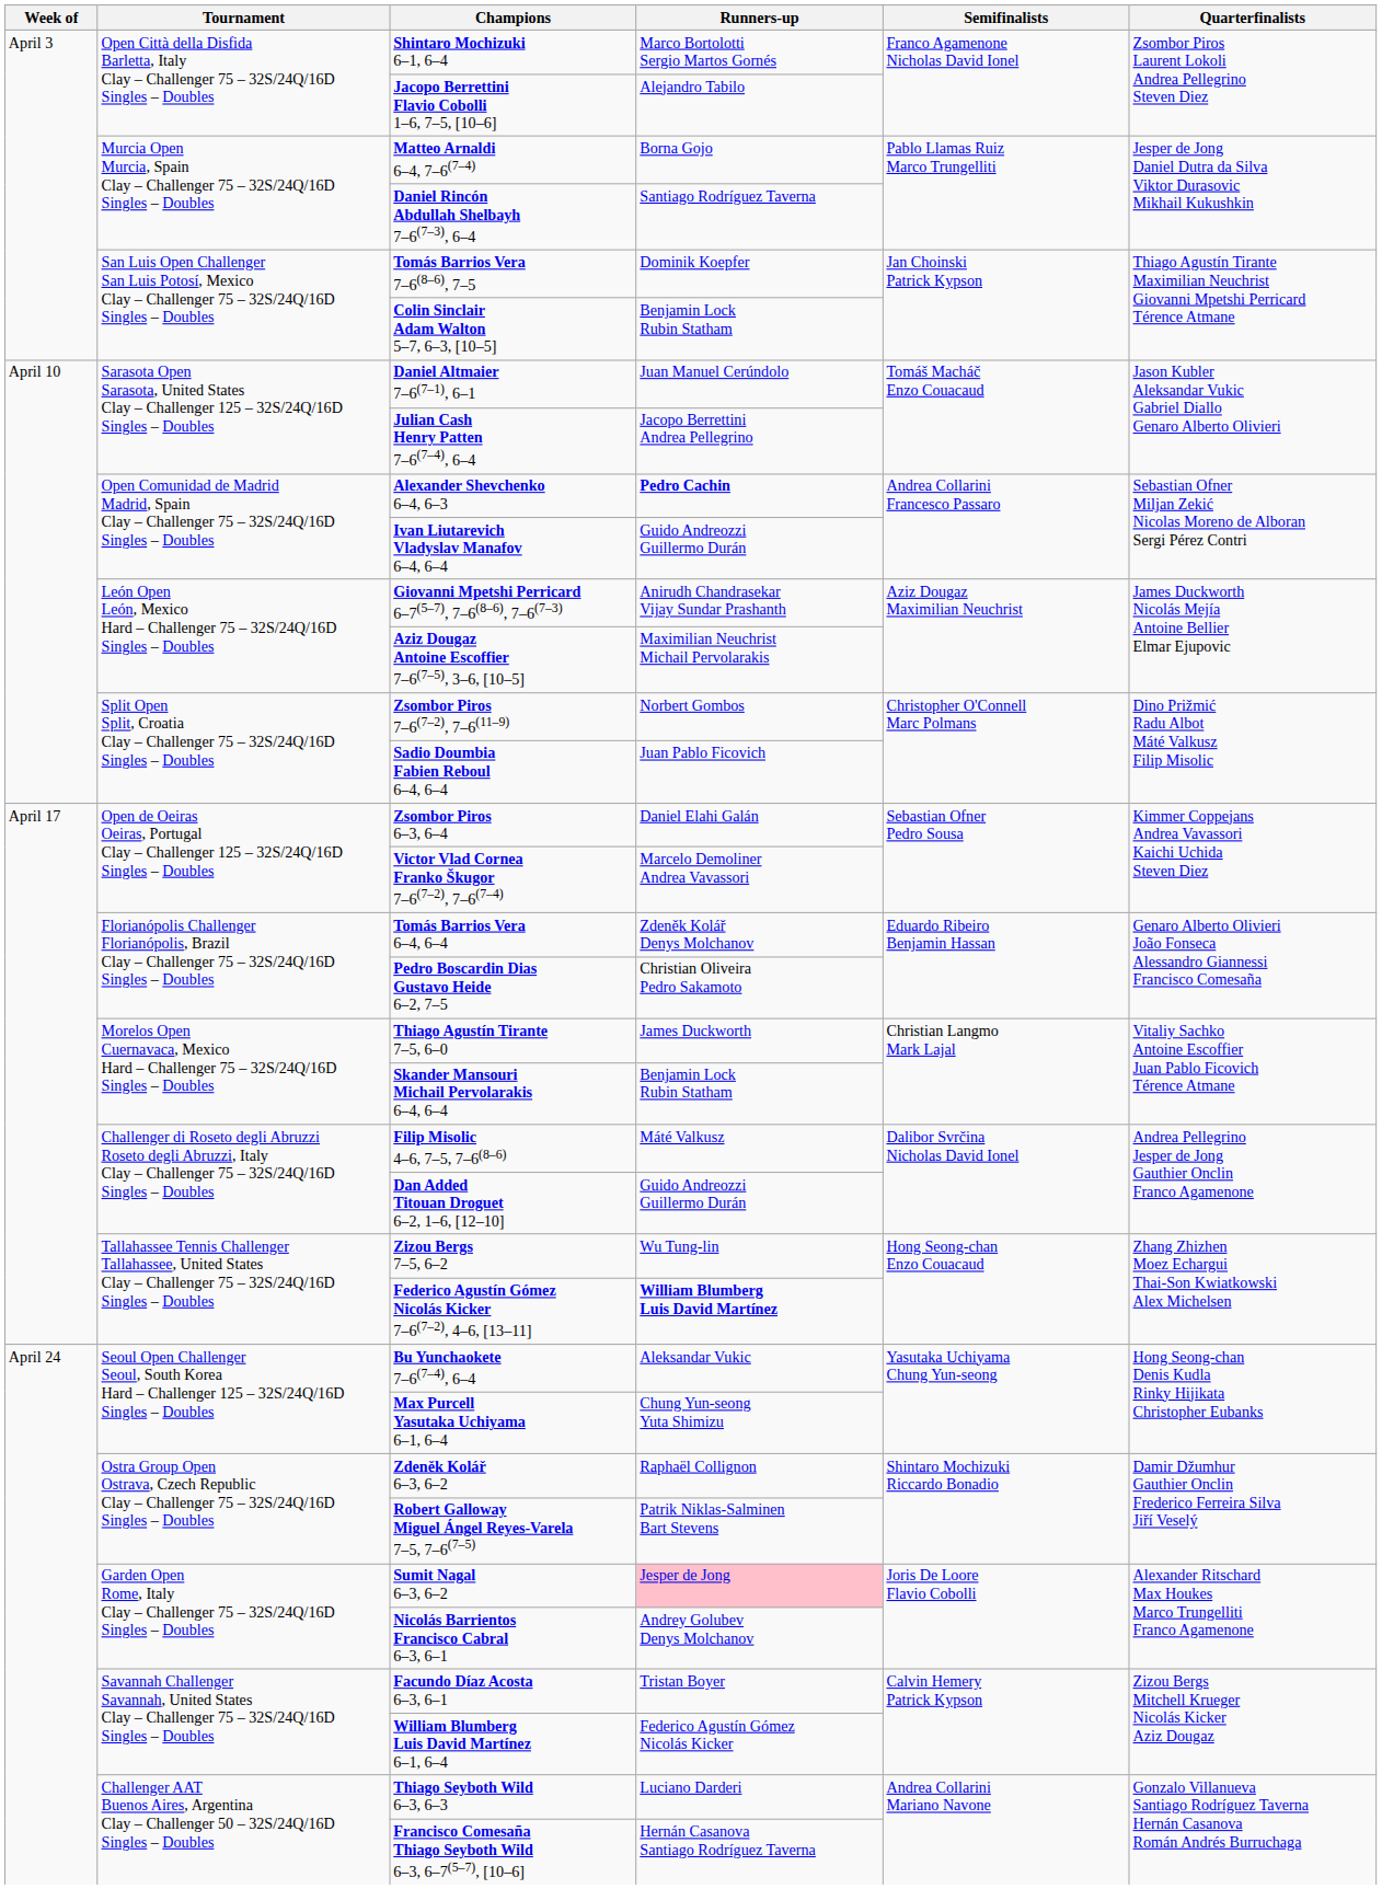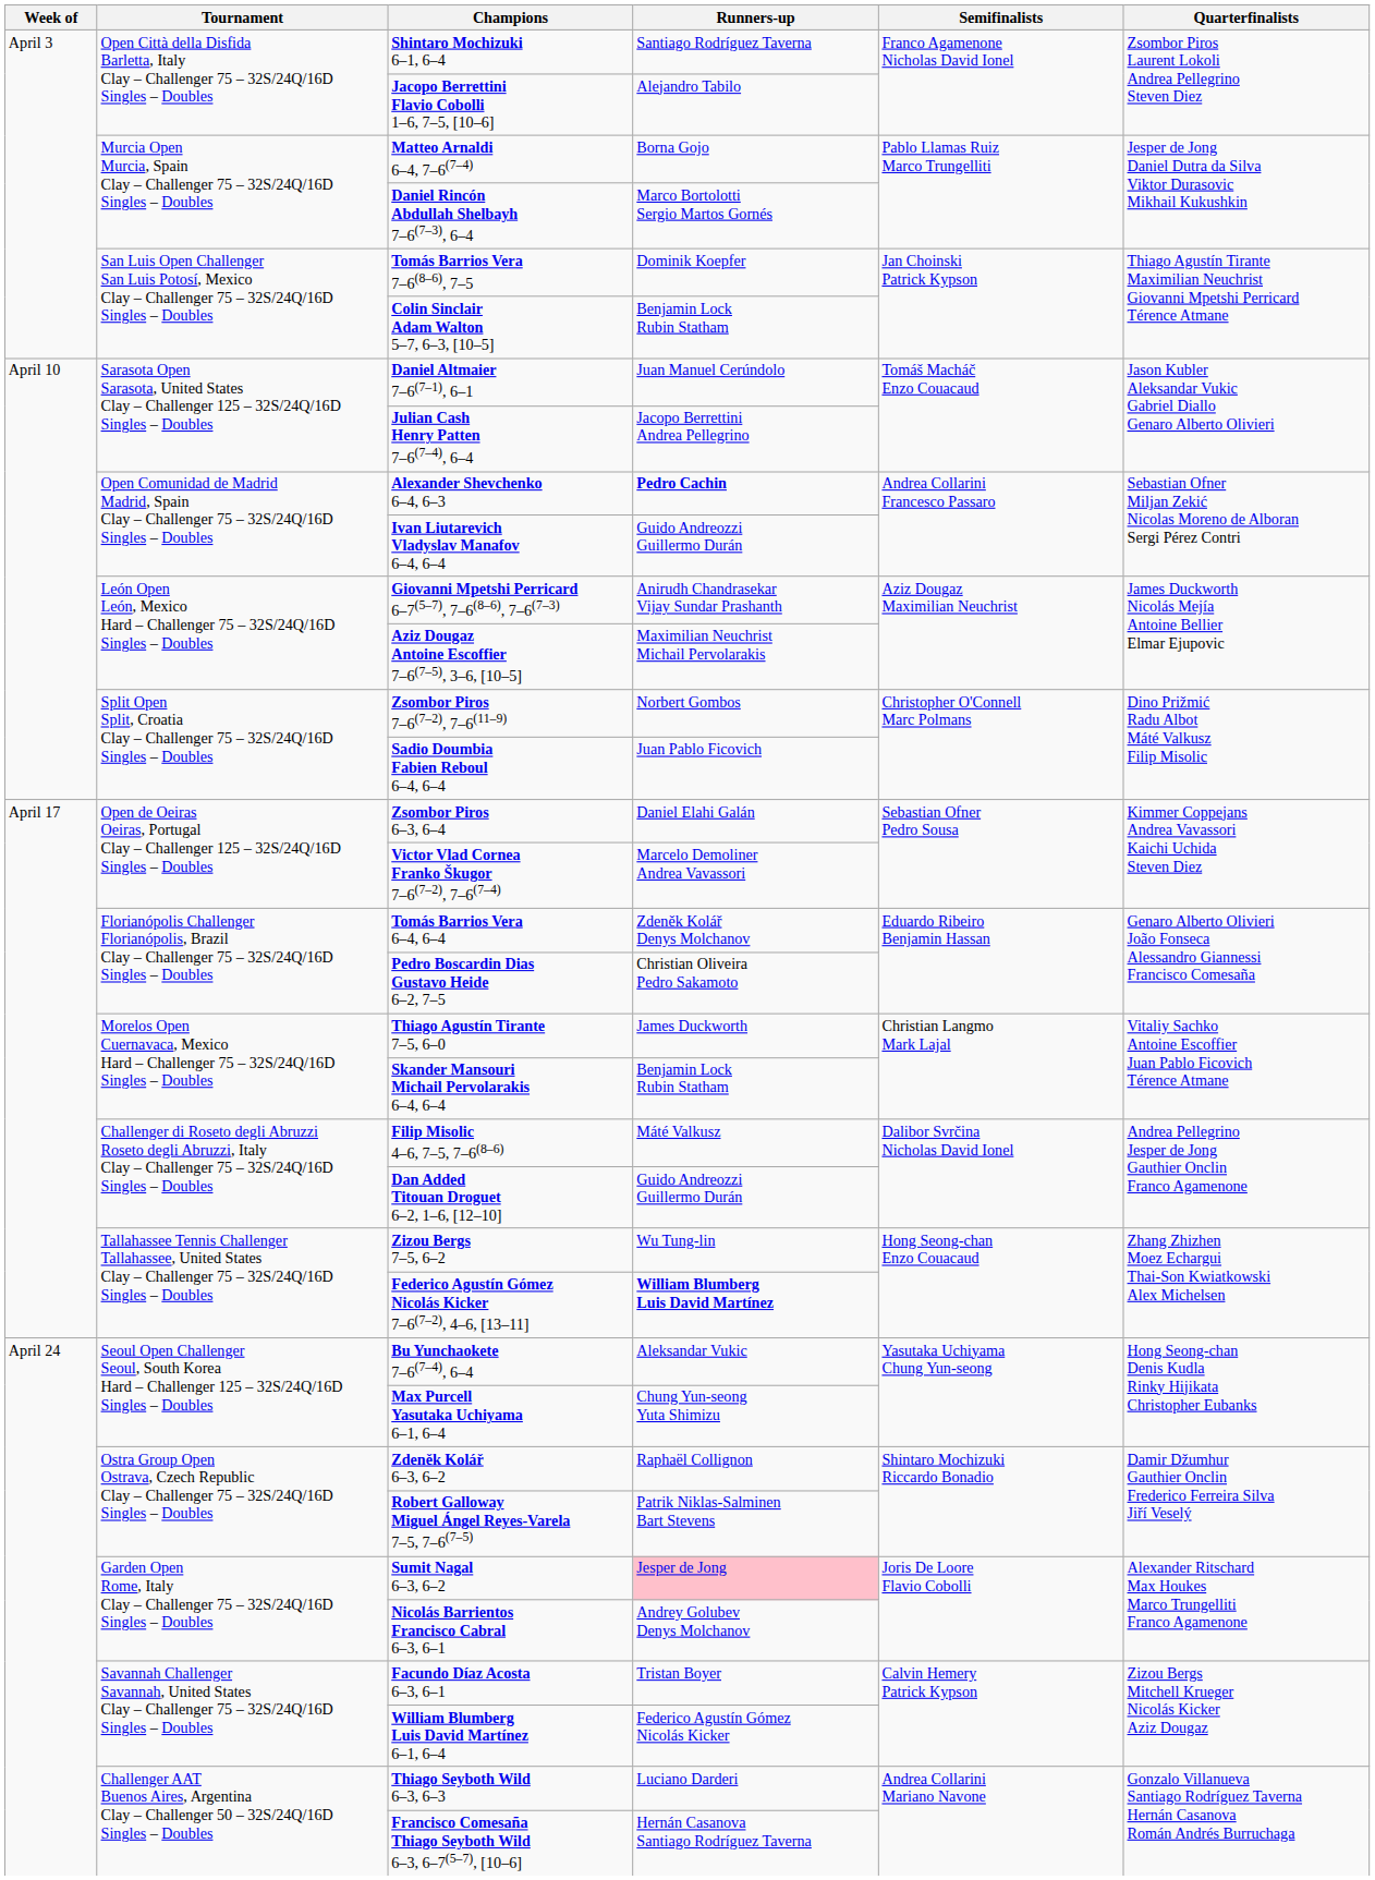 <table class="wikitable" style="font-size:85%;">
 <tr>
 <th width="75">Week of</th>
 <th width="250">Tournament</th>
 <th width="210">Champions</th>
 <th width="210">Runners-up</th>
 <th width="210">Semifinalists</th>
 <th width="210">Quarterfinalists</th>
 </tr>
 <tr style="vertical-align:top">
 <td rowspan=6>April 3</td>
 <td rowspan=2><a href='#'>Open Città della Disfida</a><br><a href='#'>Barletta</a>, Italy <br> Clay – Challenger 75 – 32S/24Q/16D<br><a href='#'>Singles</a> – <a href='#'>Doubles</a></td>
 <td> <strong><a href='#'>Shintaro Mochizuki</a></strong><br>6–1, 6–4</td>
-<td> <a href='#'>Marco Bortolotti</a><br> <a href='#'>Sergio Martos Gornés</a></td>
+<td> <a href='#'>Santiago Rodríguez Taverna</a></td>
 <td rowspan=2> <a href='#'>Franco Agamenone</a> <br>  <a href='#'>Nicholas David Ionel</a></td>
 <td rowspan=2> <a href='#'>Zsombor Piros</a> <br> <a href='#'>Laurent Lokoli</a> <br> <a href='#'>Andrea Pellegrino</a> <br>  <a href='#'>Steven Diez</a></td>
 </tr>
 <tr style="vertical-align:top">
 <td> <strong><a href='#'>Jacopo Berrettini</a></strong><br> <strong><a href='#'>Flavio Cobolli</a></strong><br>1–6, 7–5, [10–6]</td>
 <td> <a href='#'>Alejandro Tabilo</a></td>
 </tr>
 <tr style="vertical-align:top">
 <td rowspan=2><a href='#'>Murcia Open</a><br><a href='#'>Murcia</a>, Spain <br> Clay – Challenger 75 – 32S/24Q/16D<br><a href='#'>Singles</a> – <a href='#'>Doubles</a></td>
 <td> <strong><a href='#'>Matteo Arnaldi</a></strong><br>6–4, 7–6<sup>(7–4)</sup></td>
 <td> <a href='#'>Borna Gojo</a></td>
 <td rowspan=2> <a href='#'>Pablo Llamas Ruiz</a> <br>  <a href='#'>Marco Trungelliti</a></td>
 <td rowspan=2> <a href='#'>Jesper de Jong</a> <br> <a href='#'>Daniel Dutra da Silva</a> <br> <a href='#'>Viktor Durasovic</a> <br>  <a href='#'>Mikhail Kukushkin</a></td>
 </tr>
 <tr style="vertical-align:top">
 <td> <strong><a href='#'>Daniel Rincón</a></strong><br> <strong><a href='#'>Abdullah Shelbayh</a></strong><br>7–6<sup>(7–3)</sup>, 6–4</td>
-<td> <a href='#'>Santiago Rodríguez Taverna</a></td>
+<td> <a href='#'>Marco Bortolotti</a><br> <a href='#'>Sergio Martos Gornés</a></td>
 </tr>
 <tr style="vertical-align:top">
 <td rowspan=2><a href='#'>San Luis Open Challenger</a><br><a href='#'>San Luis Potosí</a>, Mexico <br> Clay – Challenger 75 – 32S/24Q/16D<br><a href='#'>Singles</a> – <a href='#'>Doubles</a></td>
 <td> <strong><a href='#'>Tomás Barrios Vera</a></strong><br>7–6<sup>(8–6)</sup>, 7–5</td>
 <td> <a href='#'>Dominik Koepfer</a></td>
 <td rowspan=2> <a href='#'>Jan Choinski</a> <br>  <a href='#'>Patrick Kypson</a></td>
 <td rowspan=2> <a href='#'>Thiago Agustín Tirante</a> <br> <a href='#'>Maximilian Neuchrist</a> <br> <a href='#'>Giovanni Mpetshi Perricard</a> <br>  <a href='#'>Térence Atmane</a></td>
 </tr>
 <tr style="vertical-align:top">
 <td> <strong><a href='#'>Colin Sinclair</a></strong><br> <strong><a href='#'>Adam Walton</a></strong><br>5–7, 6–3, [10–5]</td>
 <td> <a href='#'>Benjamin Lock</a><br> <a href='#'>Rubin Statham</a></td>
 </tr>
 <tr style="vertical-align:top">
 <td rowspan=8>April 10</td>
 <td rowspan=2><a href='#'>Sarasota Open</a><br><a href='#'>Sarasota</a>, United States <br> Clay – Challenger 125 – 32S/24Q/16D<br><a href='#'>Singles</a> – <a href='#'>Doubles</a></td>
 <td> <strong><a href='#'>Daniel Altmaier</a></strong><br>7–6<sup>(7–1)</sup>, 6–1</td>
 <td> <a href='#'>Juan Manuel Cerúndolo</a></td>
 <td rowspan=2> <a href='#'>Tomáš Macháč</a> <br>  <a href='#'>Enzo Couacaud</a></td>
 <td rowspan=2> <a href='#'>Jason Kubler</a> <br> <a href='#'>Aleksandar Vukic</a> <br> <a href='#'>Gabriel Diallo</a> <br>  <a href='#'>Genaro Alberto Olivieri</a></td>
 </tr>
 <tr style="vertical-align:top">
 <td> <strong><a href='#'>Julian Cash</a></strong><br> <strong><a href='#'>Henry Patten</a></strong><br>7–6<sup>(7–4)</sup>, 6–4</td>
 <td> <a href='#'>Jacopo Berrettini</a><br> <a href='#'>Andrea Pellegrino</a></td>
 </tr>
 <tr style="vertical-align:top">
 <td rowspan=2><a href='#'>Open Comunidad de Madrid</a><br><a href='#'>Madrid</a>, Spain <br> Clay – Challenger 75 – 32S/24Q/16D<br><a href='#'>Singles</a> – <a href='#'>Doubles</a></td>
 <td><strong><a href='#'>Alexander Shevchenko</a></strong><br>6–4, 6–3</td>
 <td><strong> <a href='#'>Pedro Cachin</a></strong></td>
 <td rowspan=2> <a href='#'>Andrea Collarini</a> <br>  <a href='#'>Francesco Passaro</a></td>
 <td rowspan=2> <a href='#'>Sebastian Ofner</a> <br> <a href='#'>Miljan Zekić</a> <br> <a href='#'>Nicolas Moreno de Alboran</a> <br>  Sergi Pérez Contri</td>
 </tr>
 <tr style="vertical-align:top">
 <td><strong><a href='#'>Ivan Liutarevich</a></strong><br> <strong><a href='#'>Vladyslav Manafov</a></strong><br>6–4, 6–4</td>
 <td> <a href='#'>Guido Andreozzi</a><br> <a href='#'>Guillermo Durán</a></td>
 </tr>
 <tr style="vertical-align:top">
 <td rowspan=2><a href='#'>León Open</a><br><a href='#'>León</a>, Mexico <br> Hard – Challenger 75 – 32S/24Q/16D<br><a href='#'>Singles</a> – <a href='#'>Doubles</a></td>
 <td> <strong><a href='#'>Giovanni Mpetshi Perricard</a></strong><br>6–7<sup>(5–7)</sup>, 7–6<sup>(8–6)</sup>, 7–6<sup>(7–3)</sup></td>
 <td> <a href='#'>Anirudh Chandrasekar</a><br> <a href='#'>Vijay Sundar Prashanth</a></td>
 <td rowspan=2> <a href='#'>Aziz Dougaz</a> <br>  <a href='#'>Maximilian Neuchrist</a></td>
 <td rowspan=2> <a href='#'>James Duckworth</a> <br> <a href='#'>Nicolás Mejía</a> <br> <a href='#'>Antoine Bellier</a> <br>  Elmar Ejupovic</td>
 </tr>
 <tr style="vertical-align:top">
 <td> <strong><a href='#'>Aziz Dougaz</a></strong><br> <strong><a href='#'>Antoine Escoffier</a></strong><br>7–6<sup>(7–5)</sup>, 3–6, [10–5]</td>
 <td> <a href='#'>Maximilian Neuchrist</a><br> <a href='#'>Michail Pervolarakis</a></td>
 </tr>
 <tr style="vertical-align:top">
 <td rowspan=2><a href='#'>Split Open</a><br><a href='#'>Split</a>, Croatia <br> Clay – Challenger 75 – 32S/24Q/16D<br><a href='#'>Singles</a> – <a href='#'>Doubles</a></td>
 <td> <strong><a href='#'>Zsombor Piros</a></strong><br>7–6<sup>(7–2)</sup>, 7–6<sup>(11–9)</sup></td>
 <td> <a href='#'>Norbert Gombos</a></td>
 <td rowspan=2> <a href='#'>Christopher O'Connell</a> <br>  <a href='#'>Marc Polmans</a></td>
 <td rowspan=2> <a href='#'>Dino Prižmić</a> <br> <a href='#'>Radu Albot</a> <br> <a href='#'>Máté Valkusz</a> <br>  <a href='#'>Filip Misolic</a></td>
 </tr>
 <tr style="vertical-align:top">
 <td> <strong><a href='#'>Sadio Doumbia</a></strong><br> <strong><a href='#'>Fabien Reboul</a></strong><br>6–4, 6–4</td>
 <td> <a href='#'>Juan Pablo Ficovich</a></td>
 </tr>
 <tr style="vertical-align:top">
 <td rowspan=10>April 17</td>
 <td rowspan=2><a href='#'>Open de Oeiras</a><br><a href='#'>Oeiras</a>, Portugal <br> Clay – Challenger 125 – 32S/24Q/16D<br><a href='#'>Singles</a> – <a href='#'>Doubles</a></td>
 <td> <strong><a href='#'>Zsombor Piros</a></strong><br>6–3, 6–4</td>
 <td> <a href='#'>Daniel Elahi Galán</a></td>
 <td rowspan=2> <a href='#'>Sebastian Ofner</a> <br>  <a href='#'>Pedro Sousa</a></td>
 <td rowspan=2> <a href='#'>Kimmer Coppejans</a> <br> <a href='#'>Andrea Vavassori</a> <br> <a href='#'>Kaichi Uchida</a> <br>  <a href='#'>Steven Diez</a></td>
 </tr>
 <tr style="vertical-align:top">
 <td> <strong><a href='#'>Victor Vlad Cornea</a></strong><br> <strong><a href='#'>Franko Škugor</a></strong><br>7–6<sup>(7–2)</sup>, 7–6<sup>(7–4)</sup></td>
 <td> <a href='#'>Marcelo Demoliner</a><br> <a href='#'>Andrea Vavassori</a></td>
 </tr>
 <tr style="vertical-align:top">
 <td rowspan=2><a href='#'>Florianópolis Challenger</a><br><a href='#'>Florianópolis</a>, Brazil <br> Clay – Challenger 75 – 32S/24Q/16D<br><a href='#'>Singles</a> – <a href='#'>Doubles</a></td>
 <td> <strong><a href='#'>Tomás Barrios Vera</a></strong><br>6–4, 6–4</td>
 <td> <a href='#'>Zdeněk Kolář</a><br> <a href='#'>Denys Molchanov</a></td>
 <td rowspan=2> <a href='#'>Eduardo Ribeiro</a> <br>  <a href='#'>Benjamin Hassan</a></td>
 <td rowspan=2> <a href='#'>Genaro Alberto Olivieri</a> <br> <a href='#'>João Fonseca</a> <br> <a href='#'>Alessandro Giannessi</a><br>  <a href='#'>Francisco Comesaña</a></td>
 </tr>
 <tr style="vertical-align:top">
 <td> <strong><a href='#'>Pedro Boscardin Dias</a></strong><br> <strong><a href='#'>Gustavo Heide</a></strong><br>6–2, 7–5</td>
 <td> Christian Oliveira<br> <a href='#'>Pedro Sakamoto</a></td>
 </tr>
 <tr style="vertical-align:top">
 <td rowspan=2><a href='#'>Morelos Open</a><br><a href='#'>Cuernavaca</a>, Mexico <br> Hard – Challenger 75 – 32S/24Q/16D<br><a href='#'>Singles</a> – <a href='#'>Doubles</a></td>
 <td> <strong><a href='#'>Thiago Agustín Tirante</a></strong><br>7–5, 6–0</td>
 <td> <a href='#'>James Duckworth</a></td>
 <td rowspan=2> Christian Langmo <br>  <a href='#'>Mark Lajal</a></td>
 <td rowspan=2> <a href='#'>Vitaliy Sachko</a> <br> <a href='#'>Antoine Escoffier</a> <br> <a href='#'>Juan Pablo Ficovich</a> <br>  <a href='#'>Térence Atmane</a></td>
 </tr>
 <tr style="vertical-align:top">
 <td> <strong><a href='#'>Skander Mansouri</a></strong><br> <strong><a href='#'>Michail Pervolarakis</a></strong><br>6–4, 6–4</td>
 <td> <a href='#'>Benjamin Lock</a><br> <a href='#'>Rubin Statham</a></td>
 </tr>
 <tr style="vertical-align:top">
 <td rowspan=2><a href='#'>Challenger di Roseto degli Abruzzi</a><br><a href='#'>Roseto degli Abruzzi</a>, Italy <br> Clay – Challenger 75 – 32S/24Q/16D<br><a href='#'>Singles</a> – <a href='#'>Doubles</a></td>
 <td> <strong><a href='#'>Filip Misolic</a></strong><br>4–6, 7–5, 7–6<sup>(8–6)</sup></td>
 <td> <a href='#'>Máté Valkusz</a></td>
 <td rowspan=2> <a href='#'>Dalibor Svrčina</a> <br>  <a href='#'>Nicholas David Ionel</a></td>
 <td rowspan=2> <a href='#'>Andrea Pellegrino</a> <br> <a href='#'>Jesper de Jong</a> <br> <a href='#'>Gauthier Onclin</a> <br>  <a href='#'>Franco Agamenone</a></td>
 </tr>
 <tr style="vertical-align:top">
 <td> <strong><a href='#'>Dan Added</a></strong><br> <strong><a href='#'>Titouan Droguet</a></strong><br>6–2, 1–6, [12–10]</td>
 <td> <a href='#'>Guido Andreozzi</a><br> <a href='#'>Guillermo Durán</a></td>
 </tr>
 <tr style="vertical-align:top">
 <td rowspan=2><a href='#'>Tallahassee Tennis Challenger</a><br><a href='#'>Tallahassee</a>, United States <br> Clay – Challenger 75 – 32S/24Q/16D<br><a href='#'>Singles</a> – <a href='#'>Doubles</a></td>
 <td> <strong><a href='#'>Zizou Bergs</a></strong><br>7–5, 6–2</td>
 <td> <a href='#'>Wu Tung-lin</a></td>
 <td rowspan=2> <a href='#'>Hong Seong-chan</a> <br>  <a href='#'>Enzo Couacaud</a></td>
 <td rowspan=2> <a href='#'>Zhang Zhizhen</a> <br> <a href='#'>Moez Echargui</a> <br> <a href='#'>Thai-Son Kwiatkowski</a> <br>  <a href='#'>Alex Michelsen</a></td>
 </tr>
 <tr style="vertical-align:top">
 <td> <strong><a href='#'>Federico Agustín Gómez</a></strong><br> <strong><a href='#'>Nicolás Kicker</a></strong><br>7–6<sup>(7–2)</sup>, 4–6, [13–11]</td>
 <td><strong> <a href='#'>William Blumberg</a><br> <a href='#'>Luis David Martínez</a></strong></td>
 </tr>
 <tr style="vertical-align:top">
 <td rowspan=10>April 24</td>
 <td rowspan=2><a href='#'>Seoul Open Challenger</a><br><a href='#'>Seoul</a>, South Korea <br> Hard – Challenger 125 – 32S/24Q/16D<br><a href='#'>Singles</a> – <a href='#'>Doubles</a></td>
 <td> <strong><a href='#'>Bu Yunchaokete</a></strong><br>7–6<sup>(7–4)</sup>, 6–4</td>
 <td> <a href='#'>Aleksandar Vukic</a></td>
 <td rowspan=2> <a href='#'>Yasutaka Uchiyama</a> <br>  <a href='#'>Chung Yun-seong</a></td>
 <td rowspan=2> <a href='#'>Hong Seong-chan</a> <br> <a href='#'>Denis Kudla</a> <br> <a href='#'>Rinky Hijikata</a> <br>  <a href='#'>Christopher Eubanks</a></td>
 </tr>
 <tr style="vertical-align:top">
 <td> <strong><a href='#'>Max Purcell</a></strong><br> <strong><a href='#'>Yasutaka Uchiyama</a></strong><br>6–1, 6–4</td>
 <td> <a href='#'>Chung Yun-seong</a><br> <a href='#'>Yuta Shimizu</a></td>
 </tr>
 <tr style="vertical-align:top">
 <td rowspan=2><a href='#'>Ostra Group Open</a><br><a href='#'>Ostrava</a>, Czech Republic <br> Clay – Challenger 75 – 32S/24Q/16D<br><a href='#'>Singles</a> – <a href='#'>Doubles</a></td>
 <td> <strong><a href='#'>Zdeněk Kolář</a></strong><br>6–3, 6–2</td>
 <td> <a href='#'>Raphaël Collignon</a></td>
 <td rowspan=2> <a href='#'>Shintaro Mochizuki</a> <br>  <a href='#'>Riccardo Bonadio</a></td>
 <td rowspan=2> <a href='#'>Damir Džumhur</a> <br> <a href='#'>Gauthier Onclin</a> <br> <a href='#'>Frederico Ferreira Silva</a> <br>  <a href='#'>Jiří Veselý</a></td>
 </tr>
 <tr style="vertical-align:top">
 <td> <strong><a href='#'>Robert Galloway</a></strong><br> <strong><a href='#'>Miguel Ángel Reyes-Varela</a></strong><br>7–5, 7–6<sup>(7–5)</sup></td>
 <td> <a href='#'>Patrik Niklas-Salminen</a><br> <a href='#'>Bart Stevens</a></td>
 </tr>
 <tr style="vertical-align:top">
 <td rowspan=2><a href='#'>Garden Open</a><br><a href='#'>Rome</a>, Italy <br> Clay – Challenger 75 – 32S/24Q/16D<br><a href='#'>Singles</a> – <a href='#'>Doubles</a></td>
 <td> <strong><a href='#'>Sumit Nagal</a></strong><br>6–3, 6–2</td>
 <td style="background: pink;"> <a href='#'>Jesper de Jong</a></td>
 <td rowspan=2> <a href='#'>Joris De Loore</a> <br>  <a href='#'>Flavio Cobolli</a></td>
 <td rowspan=2> <a href='#'>Alexander Ritschard</a> <br> <a href='#'>Max Houkes</a> <br> <a href='#'>Marco Trungelliti</a> <br>  <a href='#'>Franco Agamenone</a></td>
 </tr>
 <tr style="vertical-align:top">
 <td> <strong><a href='#'>Nicolás Barrientos</a></strong><br> <strong><a href='#'>Francisco Cabral</a></strong><br>6–3, 6–1</td>
 <td> <a href='#'>Andrey Golubev</a><br> <a href='#'>Denys Molchanov</a></td>
 </tr>
 <tr style="vertical-align:top">
 <td rowspan=2><a href='#'>Savannah Challenger</a><br><a href='#'>Savannah</a>, United States <br> Clay – Challenger 75 – 32S/24Q/16D<br><a href='#'>Singles</a> – <a href='#'>Doubles</a></td>
 <td> <strong><a href='#'>Facundo Díaz Acosta</a></strong><br>6–3, 6–1</td>
 <td> <a href='#'>Tristan Boyer</a></td>
 <td rowspan=2> <a href='#'>Calvin Hemery</a> <br>  <a href='#'>Patrick Kypson</a></td>
 <td rowspan=2> <a href='#'>Zizou Bergs</a> <br> <a href='#'>Mitchell Krueger</a> <br> <a href='#'>Nicolás Kicker</a> <br>  <a href='#'>Aziz Dougaz</a></td>
 </tr>
 <tr style="vertical-align:top">
 <td> <strong><a href='#'>William Blumberg</a></strong><br> <strong><a href='#'>Luis David Martínez</a></strong><br>6–1, 6–4</td>
 <td> <a href='#'>Federico Agustín Gómez</a><br> <a href='#'>Nicolás Kicker</a></td>
 </tr>
 <tr style="vertical-align:top">
 <td rowspan=2><a href='#'>Challenger AAT</a><br><a href='#'>Buenos Aires</a>, Argentina <br> Clay – Challenger 50 – 32S/24Q/16D<br><a href='#'>Singles</a> – <a href='#'>Doubles</a></td>
 <td> <strong><a href='#'>Thiago Seyboth Wild</a></strong><br>6–3, 6–3</td>
 <td> <a href='#'>Luciano Darderi</a></td>
 <td rowspan=2> <a href='#'>Andrea Collarini</a> <br>  <a href='#'>Mariano Navone</a></td>
 <td rowspan=2> <a href='#'>Gonzalo Villanueva</a> <br> <a href='#'>Santiago Rodríguez Taverna</a> <br> <a href='#'>Hernán Casanova</a> <br>  <a href='#'>Román Andrés Burruchaga</a></td>
 </tr>
 <tr style="vertical-align:top">
 <td> <strong><a href='#'>Francisco Comesaña</a></strong><br> <strong><a href='#'>Thiago Seyboth Wild</a></strong><br>6–3, 6–7<sup>(5–7)</sup>, [10–6]</td>
 <td> <a href='#'>Hernán Casanova</a><br> <a href='#'>Santiago Rodríguez Taverna</a></td>
 </tr>
 </table>
